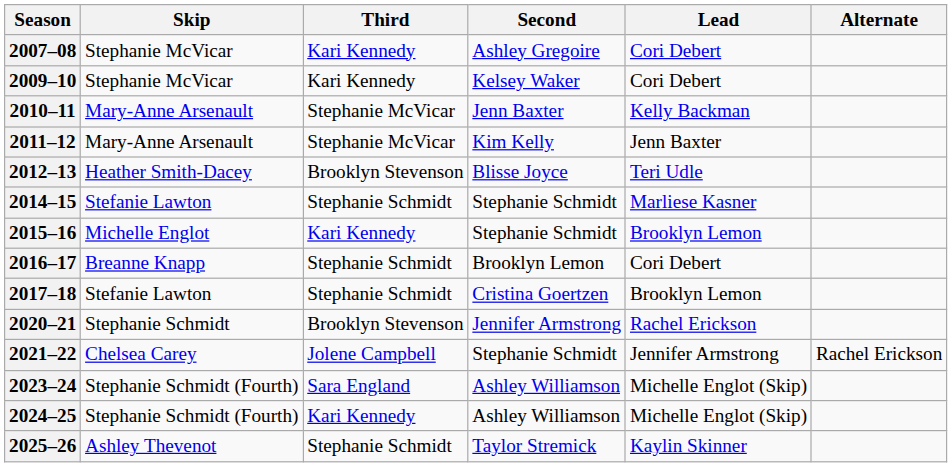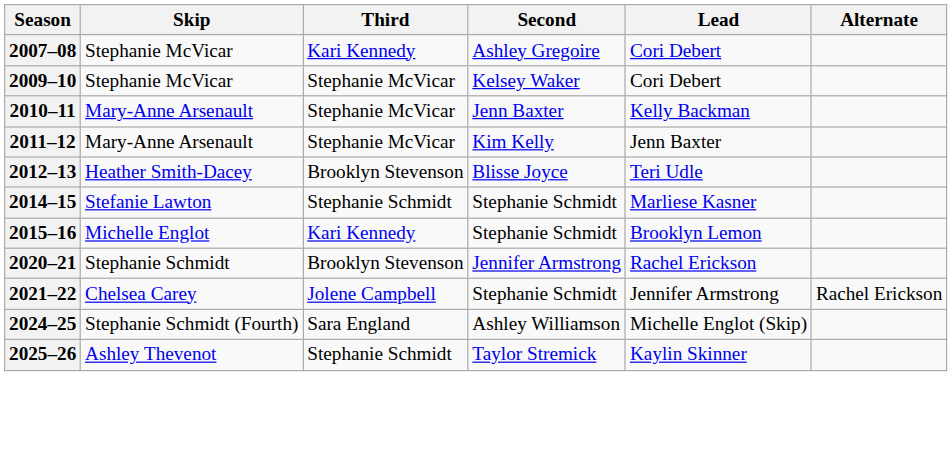 <table class="wikitable">
 <tr>
 <th scope="col">Season</th>
 <th scope="col">Skip</th>
 <th scope="col">Third</th>
 <th scope="col">Second</th>
 <th scope="col">Lead</th>
 <th scope="col">Alternate</th>
 </tr>
 <tr>
 <th scope="row">2007–08</th>
 <td>Stephanie McVicar</td>
 <td><a href='#'>Kari Kennedy</a></td>
 <td><a href='#'>Ashley Gregoire</a></td>
 <td><a href='#'>Cori Debert</a></td>
 <td></td>
 </tr>
 <tr>
 <th scope="row">2009–10</th>
 <td>Stephanie McVicar</td>
-<td>Kari Kennedy</td>
+<td>Stephanie McVicar</td>
 <td><a href='#'>Kelsey Waker</a></td>
 <td>Cori Debert</td>
 <td></td>
 </tr>
 <tr>
 <th scope="row">2010–11</th>
 <td><a href='#'>Mary-Anne Arsenault</a></td>
 <td>Stephanie McVicar</td>
 <td><a href='#'>Jenn Baxter</a></td>
 <td><a href='#'>Kelly Backman</a></td>
 <td></td>
 </tr>
 <tr>
 <th scope="row">2011–12</th>
 <td>Mary-Anne Arsenault</td>
 <td>Stephanie McVicar</td>
 <td><a href='#'>Kim Kelly</a></td>
 <td>Jenn Baxter</td>
 <td></td>
 </tr>
 <tr>
 <th scope="row">2012–13</th>
 <td><a href='#'>Heather Smith-Dacey</a></td>
 <td>Brooklyn Stevenson</td>
 <td><a href='#'>Blisse Joyce</a></td>
 <td><a href='#'>Teri Udle</a></td>
 <td></td>
 </tr>
 <tr>
 <th scope="row">2014–15</th>
 <td><a href='#'>Stefanie Lawton</a></td>
 <td>Stephanie Schmidt</td>
 <td>Stephanie Schmidt</td>
 <td><a href='#'>Marliese Kasner</a></td>
 <td></td>
 </tr>
 <tr>
 <th scope="row">2015–16</th>
 <td><a href='#'>Michelle Englot</a></td>
 <td><a href='#'>Kari Kennedy</a></td>
 <td>Stephanie Schmidt</td>
 <td><a href='#'>Brooklyn Lemon</a></td>
 <td></td>
 </tr>
 <tr>
-<th scope="row">2016–17</th>
-<td><a href='#'>Breanne Knapp</a></td>
-<td>Stephanie Schmidt</td>
-<td>Brooklyn Lemon</td>
-<td>Cori Debert</td>
-<td></td>
-</tr>
-<tr>
-<th scope="row">2017–18</th>
-<td>Stefanie Lawton</td>
-<td>Stephanie Schmidt</td>
-<td><a href='#'>Cristina Goertzen</a></td>
-<td>Brooklyn Lemon</td>
-<td></td>
-</tr>
-<tr>
 <th scope="row">2020–21</th>
 <td>Stephanie Schmidt</td>
 <td>Brooklyn Stevenson</td>
 <td><a href='#'>Jennifer Armstrong</a></td>
 <td><a href='#'>Rachel Erickson</a></td>
 <td></td>
 </tr>
 <tr>
 <th scope="row">2021–22</th>
 <td><a href='#'>Chelsea Carey</a></td>
 <td><a href='#'>Jolene Campbell</a></td>
 <td>Stephanie Schmidt</td>
 <td>Jennifer Armstrong</td>
 <td>Rachel Erickson</td>
 </tr>
 <tr>
-<th scope="row">2023–24</th>
-<td>Stephanie Schmidt (Fourth)</td>
-<td><a href='#'>Sara England</a></td>
-<td><a href='#'>Ashley Williamson</a></td>
-<td>Michelle Englot (Skip)</td>
-<td></td>
-</tr>
-<tr>
 <th scope="row">2024–25</th>
 <td>Stephanie Schmidt (Fourth)</td>
-<td><a href='#'>Kari Kennedy</a></td>
+<td>Sara England</td>
 <td>Ashley Williamson</td>
 <td>Michelle Englot (Skip)</td>
 <td></td>
 </tr>
 <tr>
 <th scope="row">2025–26</th>
 <td><a href='#'>Ashley Thevenot</a></td>
 <td>Stephanie Schmidt</td>
 <td><a href='#'>Taylor Stremick</a></td>
 <td><a href='#'>Kaylin Skinner</a></td>
 <td></td>
 </tr>
 </table>
